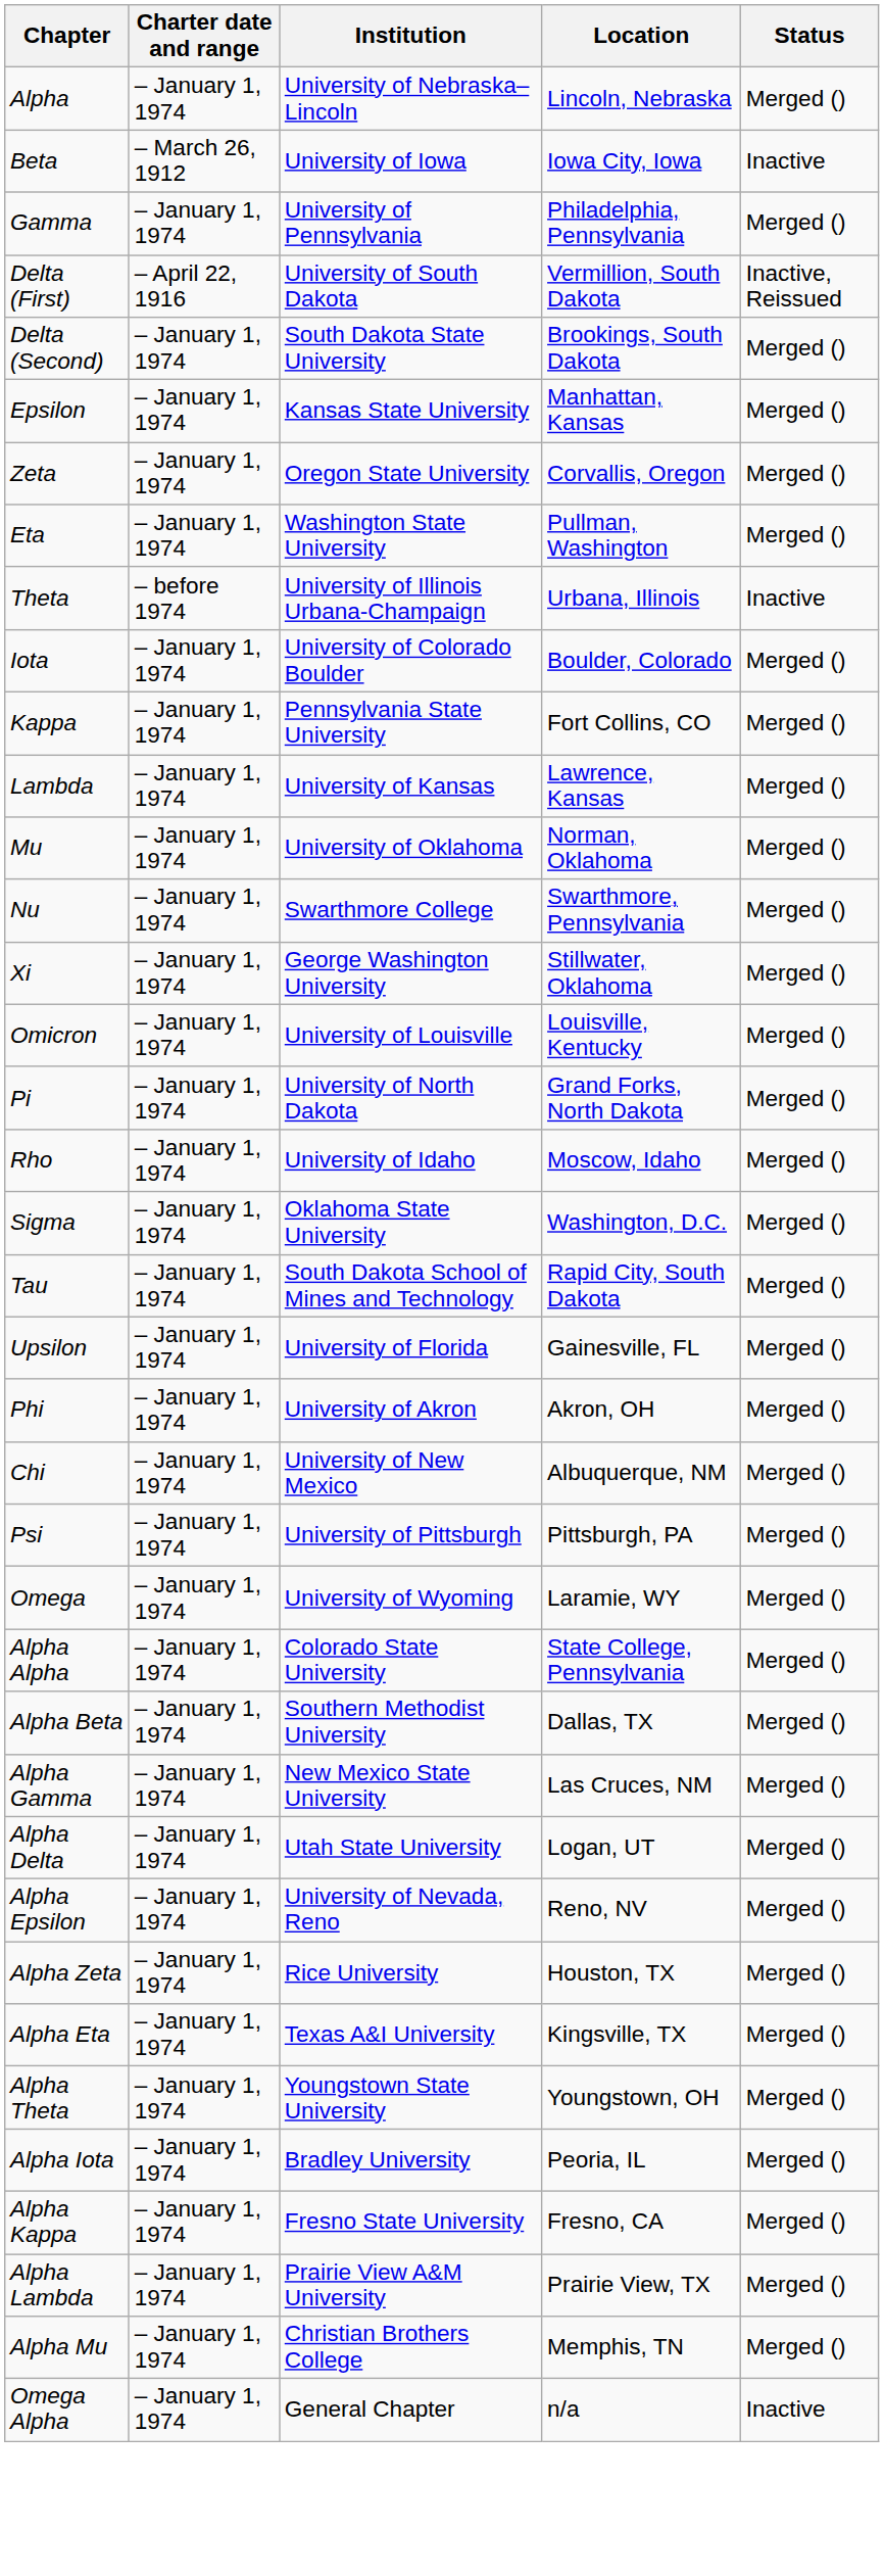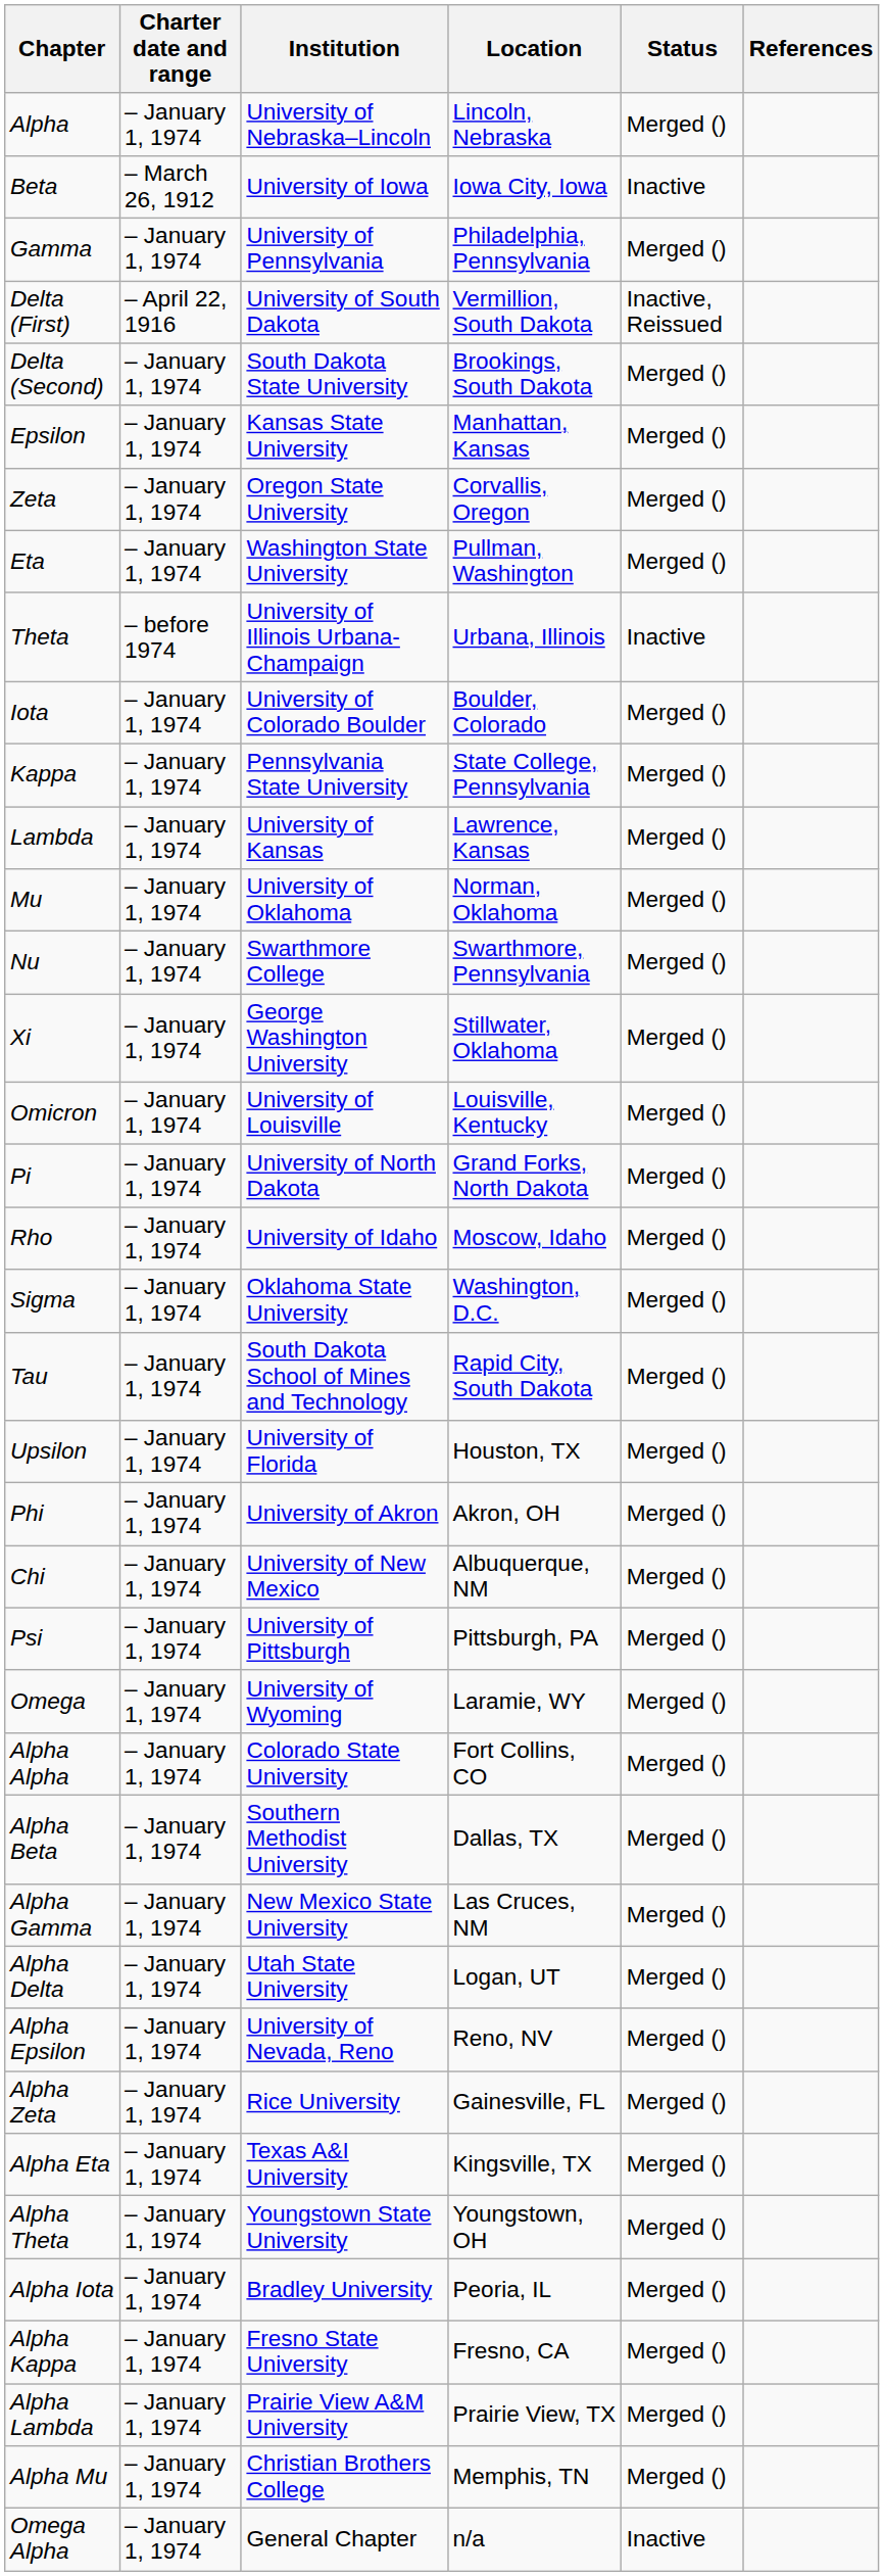 <table class="wikitable">
 <tr>
 <th>Chapter</th>
 <th>Charter date and range</th>
 <th>Institution</th>
 <th>Location</th>
 <th>Status</th>
+<th>References</th>
 </tr>
 <tr>
 <td><em>Alpha</em></td>
 <td> – January 1, 1974</td>
 <td><a href='#'>University of Nebraska–Lincoln</a></td>
 <td><a href='#'>Lincoln, Nebraska</a></td>
 <td>Merged (<strong></strong>)</td>
+<td></td>
 </tr>
 <tr>
 <td><em>Beta</em></td>
 <td> – March 26, 1912</td>
 <td><a href='#'>University of Iowa</a></td>
 <td><a href='#'>Iowa City, Iowa</a></td>
 <td>Inactive</td>
+<td></td>
 </tr>
 <tr>
 <td><em>Gamma</em></td>
 <td> – January 1, 1974</td>
 <td><a href='#'>University of Pennsylvania</a></td>
 <td><a href='#'>Philadelphia, Pennsylvania</a></td>
 <td>Merged (<strong></strong>)</td>
+<td></td>
 </tr>
 <tr>
 <td><em>Delta (First)</em></td>
 <td> – April 22, 1916</td>
 <td><a href='#'>University of South Dakota</a></td>
 <td><a href='#'>Vermillion, South Dakota</a></td>
 <td>Inactive, Reissued</td>
+<td></td>
 </tr>
 <tr>
 <td><em>Delta (Second)</em></td>
 <td> – January 1, 1974</td>
 <td><a href='#'>South Dakota State University</a></td>
 <td><a href='#'>Brookings, South Dakota</a></td>
 <td>Merged (<strong></strong>)</td>
+<td></td>
 </tr>
 <tr>
 <td><em>Epsilon</em></td>
 <td> – January 1, 1974</td>
 <td><a href='#'>Kansas State University</a></td>
 <td><a href='#'>Manhattan, Kansas</a></td>
 <td>Merged (<strong></strong>)</td>
+<td></td>
 </tr>
 <tr>
 <td><em>Zeta</em></td>
 <td> – January 1, 1974</td>
 <td><a href='#'>Oregon State University</a></td>
 <td><a href='#'>Corvallis, Oregon</a></td>
 <td>Merged (<strong></strong>)</td>
+<td></td>
 </tr>
 <tr>
 <td><em>Eta</em></td>
 <td> – January 1, 1974</td>
 <td><a href='#'>Washington State University</a></td>
 <td><a href='#'>Pullman, Washington</a></td>
 <td>Merged (<strong></strong>)</td>
+<td></td>
 </tr>
 <tr>
 <td><em>Theta</em></td>
 <td> – before 1974</td>
 <td><a href='#'>University of Illinois Urbana-Champaign</a></td>
 <td><a href='#'>Urbana, Illinois</a></td>
 <td>Inactive</td>
+<td></td>
 </tr>
 <tr>
 <td><em>Iota</em></td>
 <td> – January 1, 1974</td>
 <td><a href='#'>University of Colorado Boulder</a></td>
 <td><a href='#'>Boulder, Colorado</a></td>
 <td>Merged (<strong></strong>)</td>
+<td></td>
 </tr>
 <tr>
 <td><em>Kappa</em></td>
 <td> – January 1, 1974</td>
 <td><a href='#'>Pennsylvania State University</a></td>
-<td>Fort Collins, CO</td>
+<td><a href='#'>State College, Pennsylvania</a></td>
 <td>Merged (<strong></strong>)</td>
+<td></td>
 </tr>
 <tr>
 <td><em>Lambda</em></td>
 <td> – January 1, 1974</td>
 <td><a href='#'>University of Kansas</a></td>
 <td><a href='#'>Lawrence, Kansas</a></td>
 <td>Merged (<strong></strong>)</td>
+<td></td>
 </tr>
 <tr>
 <td><em>Mu</em></td>
 <td> – January 1, 1974</td>
 <td><a href='#'>University of Oklahoma</a></td>
 <td><a href='#'>Norman, Oklahoma</a></td>
 <td>Merged (<strong></strong>)</td>
+<td></td>
 </tr>
 <tr>
 <td><em>Nu</em></td>
 <td> – January 1, 1974</td>
 <td><a href='#'>Swarthmore College</a></td>
 <td><a href='#'>Swarthmore, Pennsylvania</a></td>
 <td>Merged (<strong></strong>)</td>
+<td></td>
 </tr>
 <tr>
 <td><em>Xi</em></td>
 <td> – January 1, 1974</td>
 <td><a href='#'>George Washington University</a></td>
 <td><a href='#'>Stillwater, Oklahoma</a></td>
 <td>Merged (<strong></strong>)</td>
+<td></td>
 </tr>
 <tr>
 <td><em>Omicron</em></td>
 <td> – January 1, 1974</td>
 <td><a href='#'>University of Louisville</a></td>
 <td><a href='#'>Louisville, Kentucky</a></td>
 <td>Merged (<strong></strong>)</td>
+<td></td>
 </tr>
 <tr>
 <td><em>Pi</em></td>
 <td> – January 1, 1974</td>
 <td><a href='#'>University of North Dakota</a></td>
 <td><a href='#'>Grand Forks, North Dakota</a></td>
 <td>Merged (<strong></strong>)</td>
+<td></td>
 </tr>
 <tr>
 <td><em>Rho</em></td>
 <td> – January 1, 1974</td>
 <td><a href='#'>University of Idaho</a></td>
 <td><a href='#'>Moscow, Idaho</a></td>
 <td>Merged (<strong></strong>)</td>
+<td></td>
 </tr>
 <tr>
 <td><em>Sigma</em></td>
 <td> – January 1, 1974</td>
 <td><a href='#'>Oklahoma State University</a></td>
 <td><a href='#'>Washington, D.C.</a></td>
 <td>Merged (<strong></strong>)</td>
+<td></td>
 </tr>
 <tr>
 <td><em>Tau</em></td>
 <td> – January 1, 1974</td>
 <td><a href='#'>South Dakota School of Mines and Technology</a></td>
 <td><a href='#'>Rapid City, South Dakota</a></td>
 <td>Merged (<strong></strong>)</td>
+<td></td>
 </tr>
 <tr>
 <td><em>Upsilon</em></td>
 <td> – January 1, 1974</td>
 <td><a href='#'>University of Florida</a></td>
-<td>Gainesville, FL</td>
+<td>Houston, TX</td>
 <td>Merged (<strong></strong>)</td>
+<td></td>
 </tr>
 <tr>
 <td><em>Phi</em></td>
 <td> – January 1, 1974</td>
 <td><a href='#'>University of Akron</a></td>
 <td>Akron, OH</td>
 <td>Merged (<strong></strong>)</td>
+<td></td>
 </tr>
 <tr>
 <td><em>Chi</em></td>
 <td> – January 1, 1974</td>
 <td><a href='#'>University of New Mexico</a></td>
 <td>Albuquerque, NM</td>
 <td>Merged (<strong></strong>)</td>
+<td></td>
 </tr>
 <tr>
 <td><em>Psi</em></td>
 <td> – January 1, 1974</td>
 <td><a href='#'>University of Pittsburgh</a></td>
 <td>Pittsburgh, PA</td>
 <td>Merged (<strong></strong>)</td>
+<td></td>
 </tr>
 <tr>
 <td><em>Omega</em></td>
 <td> – January 1, 1974</td>
 <td><a href='#'>University of Wyoming</a></td>
 <td>Laramie, WY</td>
 <td>Merged (<strong></strong>)</td>
+<td></td>
 </tr>
 <tr>
 <td><em>Alpha Alpha</em></td>
 <td> – January 1, 1974</td>
 <td><a href='#'>Colorado State University</a></td>
-<td><a href='#'>State College, Pennsylvania</a></td>
+<td>Fort Collins, CO</td>
 <td>Merged (<strong></strong>)</td>
+<td></td>
 </tr>
 <tr>
 <td><em>Alpha Beta</em></td>
 <td> – January 1, 1974</td>
 <td><a href='#'>Southern Methodist University</a></td>
 <td>Dallas, TX</td>
 <td>Merged (<strong></strong>)</td>
+<td></td>
 </tr>
 <tr>
 <td><em>Alpha Gamma</em></td>
 <td> – January 1, 1974</td>
 <td><a href='#'>New Mexico State University</a></td>
 <td>Las Cruces, NM</td>
 <td>Merged (<strong></strong>)</td>
+<td></td>
 </tr>
 <tr>
 <td><em>Alpha Delta</em></td>
 <td> – January 1, 1974</td>
 <td><a href='#'>Utah State University</a></td>
 <td>Logan, UT</td>
 <td>Merged (<strong></strong>)</td>
+<td></td>
 </tr>
 <tr>
 <td><em>Alpha Epsilon</em></td>
 <td> – January 1, 1974</td>
 <td><a href='#'>University of Nevada, Reno</a></td>
 <td>Reno, NV</td>
 <td>Merged (<strong></strong>)</td>
+<td></td>
 </tr>
 <tr>
 <td><em>Alpha Zeta</em></td>
 <td> – January 1, 1974</td>
 <td><a href='#'>Rice University</a></td>
-<td>Houston, TX</td>
+<td>Gainesville, FL</td>
 <td>Merged (<strong></strong>)</td>
+<td></td>
 </tr>
 <tr>
 <td><em>Alpha Eta</em></td>
 <td> – January 1, 1974</td>
 <td><a href='#'>Texas A&I University</a></td>
 <td>Kingsville, TX</td>
 <td>Merged (<strong></strong>)</td>
+<td></td>
 </tr>
 <tr>
 <td><em>Alpha Theta</em></td>
 <td> – January 1, 1974</td>
 <td><a href='#'>Youngstown State University</a></td>
 <td>Youngstown, OH</td>
 <td>Merged (<strong></strong>)</td>
+<td></td>
 </tr>
 <tr>
 <td><em>Alpha Iota</em></td>
 <td> – January 1, 1974</td>
 <td><a href='#'>Bradley University</a></td>
 <td>Peoria, IL</td>
 <td>Merged (<strong></strong>)</td>
+<td></td>
 </tr>
 <tr>
 <td><em>Alpha Kappa</em></td>
 <td> – January 1, 1974</td>
 <td><a href='#'>Fresno State University</a></td>
 <td>Fresno, CA</td>
 <td>Merged (<strong></strong>)</td>
+<td></td>
 </tr>
 <tr>
 <td><em>Alpha Lambda</em></td>
 <td> – January 1, 1974</td>
 <td><a href='#'>Prairie View A&M University</a></td>
 <td>Prairie View, TX</td>
 <td>Merged (<strong></strong>)</td>
+<td></td>
 </tr>
 <tr>
 <td><em>Alpha Mu</em></td>
 <td> – January 1, 1974</td>
 <td><a href='#'>Christian Brothers College</a></td>
 <td>Memphis, TN</td>
 <td>Merged (<strong></strong>)</td>
+<td></td>
 </tr>
 <tr>
 <td><em>Omega Alpha</em></td>
 <td> – January 1, 1974</td>
 <td>General Chapter</td>
 <td>n/a</td>
 <td>Inactive</td>
+<td></td>
 </tr>
 </table>
